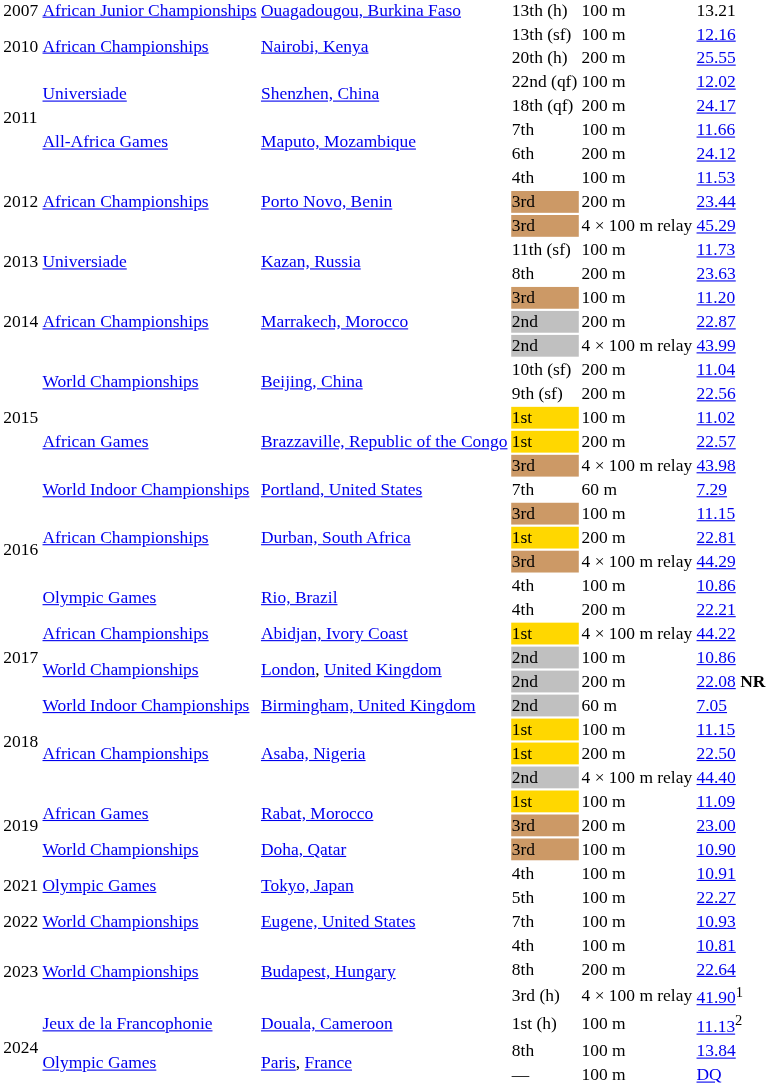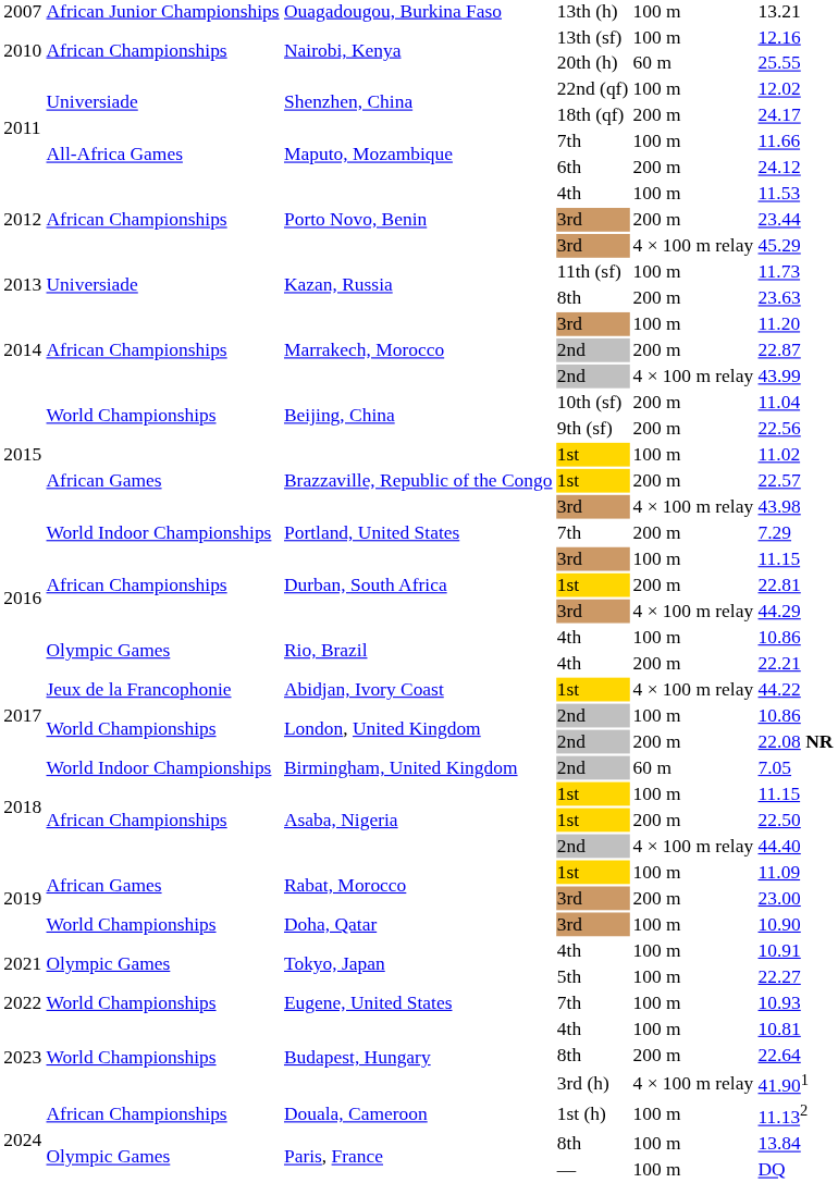 <table>
 <tr>
 <td>2007</td>
 <td><a href='#'>African Junior Championships</a></td>
 <td><a href='#'>Ouagadougou, Burkina Faso</a></td>
 <td>13th (h)</td>
 <td>100 m</td>
 <td>13.21</td>
 </tr>
 <tr>
 <td rowspan=2>2010</td>
 <td rowspan=2><a href='#'>African Championships</a></td>
 <td rowspan=2><a href='#'>Nairobi, Kenya</a></td>
 <td>13th (sf)</td>
 <td>100 m</td>
 <td><a href='#'>12.16</a></td>
 </tr>
 <tr>
 <td>20th (h)</td>
-<td>200 m</td>
+<td>60 m</td>
 <td><a href='#'>25.55</a></td>
 </tr>
 <tr>
 <td rowspan=4>2011</td>
 <td rowspan=2><a href='#'>Universiade</a></td>
 <td rowspan=2><a href='#'>Shenzhen, China</a></td>
 <td>22nd (qf)</td>
 <td>100 m</td>
 <td><a href='#'>12.02</a></td>
 </tr>
 <tr>
 <td>18th (qf)</td>
 <td>200 m</td>
 <td><a href='#'>24.17</a></td>
 </tr>
 <tr>
 <td rowspan=2><a href='#'>All-Africa Games</a></td>
 <td rowspan=2><a href='#'>Maputo, Mozambique</a></td>
 <td>7th</td>
 <td>100 m</td>
 <td><a href='#'>11.66</a></td>
 </tr>
 <tr>
 <td>6th</td>
 <td>200 m</td>
 <td><a href='#'>24.12</a></td>
 </tr>
 <tr>
 <td rowspan=3>2012</td>
 <td rowspan=3><a href='#'>African Championships</a></td>
 <td rowspan=3><a href='#'>Porto Novo, Benin</a></td>
 <td>4th</td>
 <td>100 m</td>
 <td><a href='#'>11.53</a></td>
 </tr>
 <tr>
 <td bgcolor=cc9966>3rd</td>
 <td>200 m</td>
 <td><a href='#'>23.44</a></td>
 </tr>
 <tr>
 <td bgcolor=cc9966>3rd</td>
 <td>4 × 100 m relay</td>
 <td><a href='#'>45.29</a></td>
 </tr>
 <tr>
 <td rowspan=2>2013</td>
 <td rowspan=2><a href='#'>Universiade</a></td>
 <td rowspan=2><a href='#'>Kazan, Russia</a></td>
 <td>11th (sf)</td>
 <td>100 m</td>
 <td><a href='#'>11.73</a></td>
 </tr>
 <tr>
 <td>8th</td>
 <td>200 m</td>
 <td><a href='#'>23.63</a></td>
 </tr>
 <tr>
 <td rowspan=3>2014</td>
 <td rowspan=3><a href='#'>African Championships</a></td>
 <td rowspan=3><a href='#'>Marrakech, Morocco</a></td>
 <td bgcolor=cc9966>3rd</td>
 <td>100 m</td>
 <td><a href='#'>11.20</a></td>
 </tr>
 <tr>
 <td bgcolor=silver>2nd</td>
 <td>200 m</td>
 <td><a href='#'>22.87</a></td>
 </tr>
 <tr>
 <td bgcolor=silver>2nd</td>
 <td>4 × 100 m relay</td>
 <td><a href='#'>43.99</a></td>
 </tr>
 <tr>
 <td rowspan=5>2015</td>
 <td rowspan=2><a href='#'>World Championships</a></td>
 <td rowspan=2><a href='#'>Beijing, China</a></td>
 <td>10th (sf)</td>
 <td>200 m</td>
 <td><a href='#'>11.04</a></td>
 </tr>
 <tr>
 <td>9th (sf)</td>
 <td>200 m</td>
 <td><a href='#'>22.56</a></td>
 </tr>
 <tr>
 <td rowspan=3><a href='#'>African Games</a></td>
 <td rowspan=3><a href='#'>Brazzaville, Republic of the Congo</a></td>
 <td bgcolor=gold>1st</td>
 <td>100 m</td>
 <td><a href='#'>11.02</a></td>
 </tr>
 <tr>
 <td bgcolor=gold>1st</td>
 <td>200 m</td>
 <td><a href='#'>22.57</a></td>
 </tr>
 <tr>
 <td bgcolor=cc9966>3rd</td>
 <td>4 × 100 m relay</td>
 <td><a href='#'>43.98</a></td>
 </tr>
 <tr>
 <td rowspan=6>2016</td>
 <td><a href='#'>World Indoor Championships</a></td>
 <td><a href='#'>Portland, United States</a></td>
 <td>7th</td>
-<td>60 m</td>
+<td>200 m</td>
 <td><a href='#'>7.29</a></td>
 </tr>
 <tr>
 <td rowspan=3><a href='#'>African Championships</a></td>
 <td rowspan=3><a href='#'>Durban, South Africa</a></td>
 <td bgcolor=cc9966>3rd</td>
 <td>100 m</td>
 <td><a href='#'>11.15</a></td>
 </tr>
 <tr>
 <td bgcolor=gold>1st</td>
 <td>200 m</td>
 <td><a href='#'>22.81</a></td>
 </tr>
 <tr>
 <td bgcolor=cc9966>3rd</td>
 <td>4 × 100 m relay</td>
 <td><a href='#'>44.29</a></td>
 </tr>
 <tr>
 <td rowspan=2><a href='#'>Olympic Games</a></td>
 <td rowspan=2><a href='#'>Rio, Brazil</a></td>
 <td>4th</td>
 <td>100 m</td>
 <td><a href='#'>10.86</a></td>
 </tr>
 <tr>
 <td>4th</td>
 <td>200 m</td>
 <td><a href='#'>22.21</a></td>
 </tr>
 <tr>
 <td rowspan=3>2017</td>
-<td><a href='#'>African Championships</a></td>
+<td><a href='#'>Jeux de la Francophonie</a></td>
 <td><a href='#'>Abidjan, Ivory Coast</a></td>
 <td bgcolor=gold>1st</td>
 <td>4 × 100 m relay</td>
 <td><a href='#'>44.22</a></td>
 </tr>
 <tr>
 <td rowspan=2><a href='#'>World Championships</a></td>
 <td rowspan=2><a href='#'>London</a>, <a href='#'>United Kingdom</a></td>
 <td bgcolor=silver>2nd</td>
 <td>100 m</td>
 <td><a href='#'>10.86</a></td>
 </tr>
 <tr>
 <td bgcolor=silver>2nd</td>
 <td>200 m</td>
 <td><a href='#'>22.08</a> <strong>NR</strong></td>
 </tr>
 <tr>
 <td rowspan=4>2018</td>
 <td><a href='#'>World Indoor Championships</a></td>
 <td><a href='#'>Birmingham, United Kingdom</a></td>
 <td bgcolor="silver">2nd</td>
 <td>60 m</td>
 <td><a href='#'>7.05</a></td>
 </tr>
 <tr>
 <td rowspan=3><a href='#'>African Championships</a></td>
 <td rowspan=3><a href='#'>Asaba, Nigeria</a></td>
 <td bgcolor=gold>1st</td>
 <td>100 m</td>
 <td><a href='#'>11.15</a></td>
 </tr>
 <tr>
 <td bgcolor=gold>1st</td>
 <td>200 m</td>
 <td><a href='#'>22.50</a></td>
 </tr>
 <tr>
 <td bgcolor=silver>2nd</td>
 <td>4 × 100 m relay</td>
 <td><a href='#'>44.40</a></td>
 </tr>
 <tr>
 <td rowspan=3>2019</td>
 <td rowspan=2><a href='#'>African Games</a></td>
 <td rowspan=2><a href='#'>Rabat, Morocco</a></td>
 <td bgcolor=gold>1st</td>
 <td>100 m</td>
 <td><a href='#'>11.09</a></td>
 </tr>
 <tr>
 <td bgcolor=cc9966>3rd</td>
 <td>200 m</td>
 <td><a href='#'>23.00</a></td>
 </tr>
 <tr>
 <td><a href='#'>World Championships</a></td>
 <td><a href='#'>Doha, Qatar</a></td>
 <td bgcolor=cc9966>3rd</td>
 <td>100 m</td>
 <td><a href='#'>10.90</a></td>
 </tr>
 <tr>
 <td rowspan=2>2021</td>
 <td rowspan=2><a href='#'>Olympic Games</a></td>
 <td rowspan=2><a href='#'>Tokyo, Japan</a></td>
 <td>4th</td>
 <td>100 m</td>
 <td><a href='#'>10.91</a></td>
 </tr>
 <tr>
 <td>5th</td>
 <td>100 m</td>
 <td><a href='#'>22.27</a></td>
 </tr>
 <tr>
 <td>2022</td>
 <td><a href='#'>World Championships</a></td>
 <td><a href='#'>Eugene, United States</a></td>
 <td>7th</td>
 <td>100 m</td>
 <td><a href='#'>10.93</a></td>
 </tr>
 <tr>
 <td rowspan=3>2023</td>
 <td rowspan=3><a href='#'>World Championships</a></td>
 <td rowspan=3><a href='#'>Budapest, Hungary</a></td>
 <td>4th</td>
 <td>100 m</td>
 <td><a href='#'>10.81</a></td>
 </tr>
 <tr>
 <td>8th</td>
 <td>200 m</td>
 <td><a href='#'>22.64</a></td>
 </tr>
 <tr>
 <td>3rd (h)</td>
 <td>4 × 100 m relay</td>
 <td><a href='#'>41.90</a><sup>1</sup></td>
 </tr>
 <tr>
 <td rowspan=3>2024</td>
-<td><a href='#'>Jeux de la Francophonie</a></td>
+<td><a href='#'>African Championships</a></td>
 <td><a href='#'>Douala, Cameroon</a></td>
 <td>1st (h)</td>
 <td>100 m</td>
 <td><a href='#'>11.13</a><sup>2</sup></td>
 </tr>
 <tr>
 <td rowspan=2><a href='#'>Olympic Games</a></td>
 <td rowspan=2><a href='#'>Paris</a>, <a href='#'>France</a></td>
 <td>8th</td>
 <td>100 m</td>
 <td><a href='#'>13.84</a></td>
 </tr>
 <tr>
 <td>―</td>
 <td>100 m</td>
 <td><a href='#'>DQ</a></td>
 </tr>
 </table>
